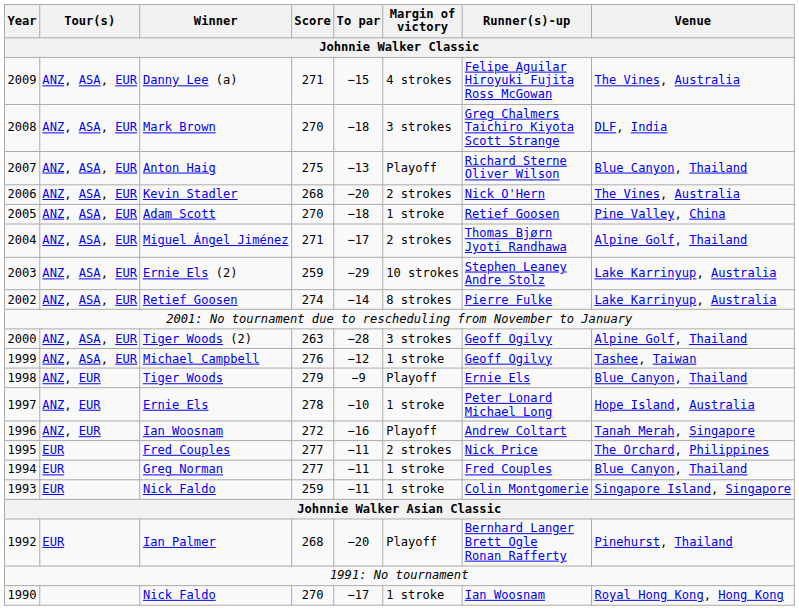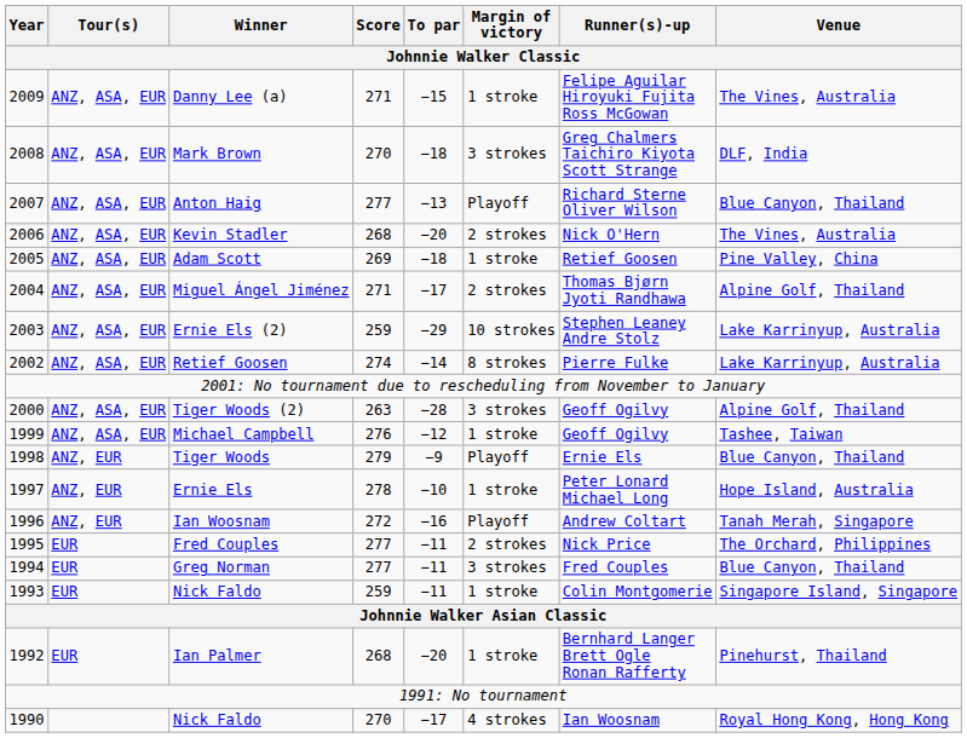 <table class="wikitable" style="font-size:95%">
 <tr>
 <th>Year</th>
 <th>Tour(s)</th>
 <th>Winner</th>
 <th>Score</th>
 <th>To par</th>
 <th>Margin of<br>victory</th>
 <th>Runner(s)-up</th>
 <th>Venue</th>
 </tr>
 <tr>
 <th colspan=8>Johnnie Walker Classic</th>
 </tr>
 <tr>
 <td>2009</td>
 <td><a href='#'>ANZ</a>, <a href='#'>ASA</a>, <a href='#'>EUR</a></td>
 <td> <a href='#'>Danny Lee</a> (a)</td>
 <td align=center>271</td>
 <td align=center>−15</td>
-<td>4 strokes</td>
+<td>1 stroke</td>
 <td> <a href='#'>Felipe Aguilar</a><br> <a href='#'>Hiroyuki Fujita</a><br> <a href='#'>Ross McGowan</a></td>
 <td><a href='#'>The Vines</a>, <a href='#'>Australia</a></td>
 </tr>
 <tr>
 <td>2008</td>
 <td><a href='#'>ANZ</a>, <a href='#'>ASA</a>, <a href='#'>EUR</a></td>
 <td> <a href='#'>Mark Brown</a></td>
 <td align=center>270</td>
 <td align=center>−18</td>
 <td>3 strokes</td>
 <td> <a href='#'>Greg Chalmers</a><br> <a href='#'>Taichiro Kiyota</a><br> <a href='#'>Scott Strange</a></td>
 <td><a href='#'>DLF</a>, <a href='#'>India</a></td>
 </tr>
 <tr>
 <td>2007</td>
 <td><a href='#'>ANZ</a>, <a href='#'>ASA</a>, <a href='#'>EUR</a></td>
 <td> <a href='#'>Anton Haig</a></td>
-<td align=center>275</td>
+<td align=center>277</td>
 <td align=center>−13</td>
 <td>Playoff</td>
 <td> <a href='#'>Richard Sterne</a><br> <a href='#'>Oliver Wilson</a></td>
 <td><a href='#'>Blue Canyon</a>, <a href='#'>Thailand</a></td>
 </tr>
 <tr>
 <td>2006</td>
 <td><a href='#'>ANZ</a>, <a href='#'>ASA</a>, <a href='#'>EUR</a></td>
 <td> <a href='#'>Kevin Stadler</a></td>
 <td align=center>268</td>
 <td align=center>−20</td>
 <td>2 strokes</td>
 <td> <a href='#'>Nick O'Hern</a></td>
 <td><a href='#'>The Vines</a>, <a href='#'>Australia</a></td>
 </tr>
 <tr>
 <td>2005</td>
 <td><a href='#'>ANZ</a>, <a href='#'>ASA</a>, <a href='#'>EUR</a></td>
 <td> <a href='#'>Adam Scott</a></td>
-<td align=center>270</td>
+<td align=center>269</td>
 <td align=center>−18</td>
 <td>1 stroke</td>
 <td> <a href='#'>Retief Goosen</a></td>
 <td><a href='#'>Pine Valley</a>, <a href='#'>China</a></td>
 </tr>
 <tr>
 <td>2004</td>
 <td><a href='#'>ANZ</a>, <a href='#'>ASA</a>, <a href='#'>EUR</a></td>
 <td> <a href='#'>Miguel Ángel Jiménez</a></td>
 <td align=center>271</td>
 <td align=center>−17</td>
 <td>2 strokes</td>
 <td> <a href='#'>Thomas Bjørn</a><br> <a href='#'>Jyoti Randhawa</a></td>
 <td><a href='#'>Alpine Golf</a>, <a href='#'>Thailand</a></td>
 </tr>
 <tr>
 <td>2003</td>
 <td><a href='#'>ANZ</a>, <a href='#'>ASA</a>, <a href='#'>EUR</a></td>
 <td> <a href='#'>Ernie Els</a> (2)</td>
 <td align=center>259</td>
 <td align=center>−29</td>
 <td>10 strokes</td>
 <td> <a href='#'>Stephen Leaney</a><br> <a href='#'>Andre Stolz</a></td>
 <td><a href='#'>Lake Karrinyup</a>, <a href='#'>Australia</a></td>
 </tr>
 <tr>
 <td>2002</td>
 <td><a href='#'>ANZ</a>, <a href='#'>ASA</a>, <a href='#'>EUR</a></td>
 <td> <a href='#'>Retief Goosen</a></td>
 <td align=center>274</td>
 <td align=center>−14</td>
 <td>8 strokes</td>
 <td> <a href='#'>Pierre Fulke</a></td>
 <td><a href='#'>Lake Karrinyup</a>, <a href='#'>Australia</a></td>
 </tr>
 <tr>
 <td colspan=8 align=center><em>2001: No tournament due to rescheduling from November to January</em></td>
 </tr>
 <tr>
 <td>2000</td>
 <td><a href='#'>ANZ</a>, <a href='#'>ASA</a>, <a href='#'>EUR</a></td>
 <td> <a href='#'>Tiger Woods</a> (2)</td>
 <td align=center>263</td>
 <td align=center>−28</td>
 <td>3 strokes</td>
 <td> <a href='#'>Geoff Ogilvy</a></td>
 <td><a href='#'>Alpine Golf</a>, <a href='#'>Thailand</a></td>
 </tr>
 <tr>
 <td>1999</td>
 <td><a href='#'>ANZ</a>, <a href='#'>ASA</a>, <a href='#'>EUR</a></td>
 <td> <a href='#'>Michael Campbell</a></td>
 <td align=center>276</td>
 <td align=center>−12</td>
 <td>1 stroke</td>
 <td> <a href='#'>Geoff Ogilvy</a></td>
 <td><a href='#'>Tashee</a>, <a href='#'>Taiwan</a></td>
 </tr>
 <tr>
 <td>1998</td>
 <td><a href='#'>ANZ</a>, <a href='#'>EUR</a></td>
 <td> <a href='#'>Tiger Woods</a></td>
 <td align=center>279</td>
 <td align=center>−9</td>
 <td>Playoff</td>
 <td> <a href='#'>Ernie Els</a></td>
 <td><a href='#'>Blue Canyon</a>, <a href='#'>Thailand</a></td>
 </tr>
 <tr>
 <td>1997</td>
 <td><a href='#'>ANZ</a>, <a href='#'>EUR</a></td>
 <td> <a href='#'>Ernie Els</a></td>
 <td align=center>278</td>
 <td align=center>−10</td>
 <td>1 stroke</td>
 <td> <a href='#'>Peter Lonard</a><br> <a href='#'>Michael Long</a></td>
 <td><a href='#'>Hope Island</a>, <a href='#'>Australia</a></td>
 </tr>
 <tr>
 <td>1996</td>
 <td><a href='#'>ANZ</a>, <a href='#'>EUR</a></td>
 <td> <a href='#'>Ian Woosnam</a></td>
 <td align=center>272</td>
 <td align=center>−16</td>
 <td>Playoff</td>
 <td> <a href='#'>Andrew Coltart</a></td>
 <td><a href='#'>Tanah Merah</a>, <a href='#'>Singapore</a></td>
 </tr>
 <tr>
 <td>1995</td>
 <td><a href='#'>EUR</a></td>
 <td> <a href='#'>Fred Couples</a></td>
 <td align=center>277</td>
 <td align=center>−11</td>
 <td>2 strokes</td>
 <td> <a href='#'>Nick Price</a></td>
 <td><a href='#'>The Orchard</a>, <a href='#'>Philippines</a></td>
 </tr>
 <tr>
 <td>1994</td>
 <td><a href='#'>EUR</a></td>
 <td> <a href='#'>Greg Norman</a></td>
 <td align=center>277</td>
 <td align=center>−11</td>
-<td>1 stroke</td>
+<td>3 strokes</td>
 <td> <a href='#'>Fred Couples</a></td>
 <td><a href='#'>Blue Canyon</a>, <a href='#'>Thailand</a></td>
 </tr>
 <tr>
 <td>1993</td>
 <td><a href='#'>EUR</a></td>
 <td> <a href='#'>Nick Faldo</a></td>
 <td align=center>259</td>
 <td align=center>−11</td>
 <td>1 stroke</td>
 <td> <a href='#'>Colin Montgomerie</a></td>
 <td><a href='#'>Singapore Island</a>, <a href='#'>Singapore</a></td>
 </tr>
 <tr>
 <th colspan=8>Johnnie Walker Asian Classic</th>
 </tr>
 <tr>
 <td>1992</td>
 <td><a href='#'>EUR</a></td>
 <td> <a href='#'>Ian Palmer</a></td>
 <td align=center>268</td>
 <td align=center>−20</td>
-<td>Playoff</td>
+<td>1 stroke</td>
 <td> <a href='#'>Bernhard Langer</a><br> <a href='#'>Brett Ogle</a><br> <a href='#'>Ronan Rafferty</a></td>
 <td><a href='#'>Pinehurst</a>, <a href='#'>Thailand</a></td>
 </tr>
 <tr>
 <td colspan=8 align=center><em>1991: No tournament</em></td>
 </tr>
 <tr>
 <td>1990</td>
 <td></td>
 <td> <a href='#'>Nick Faldo</a></td>
 <td align=center>270</td>
 <td align=center>−17</td>
-<td>1 stroke</td>
+<td>4 strokes</td>
 <td> <a href='#'>Ian Woosnam</a></td>
 <td><a href='#'>Royal Hong Kong</a>, <a href='#'>Hong Kong</a></td>
 </tr>
 </table>
